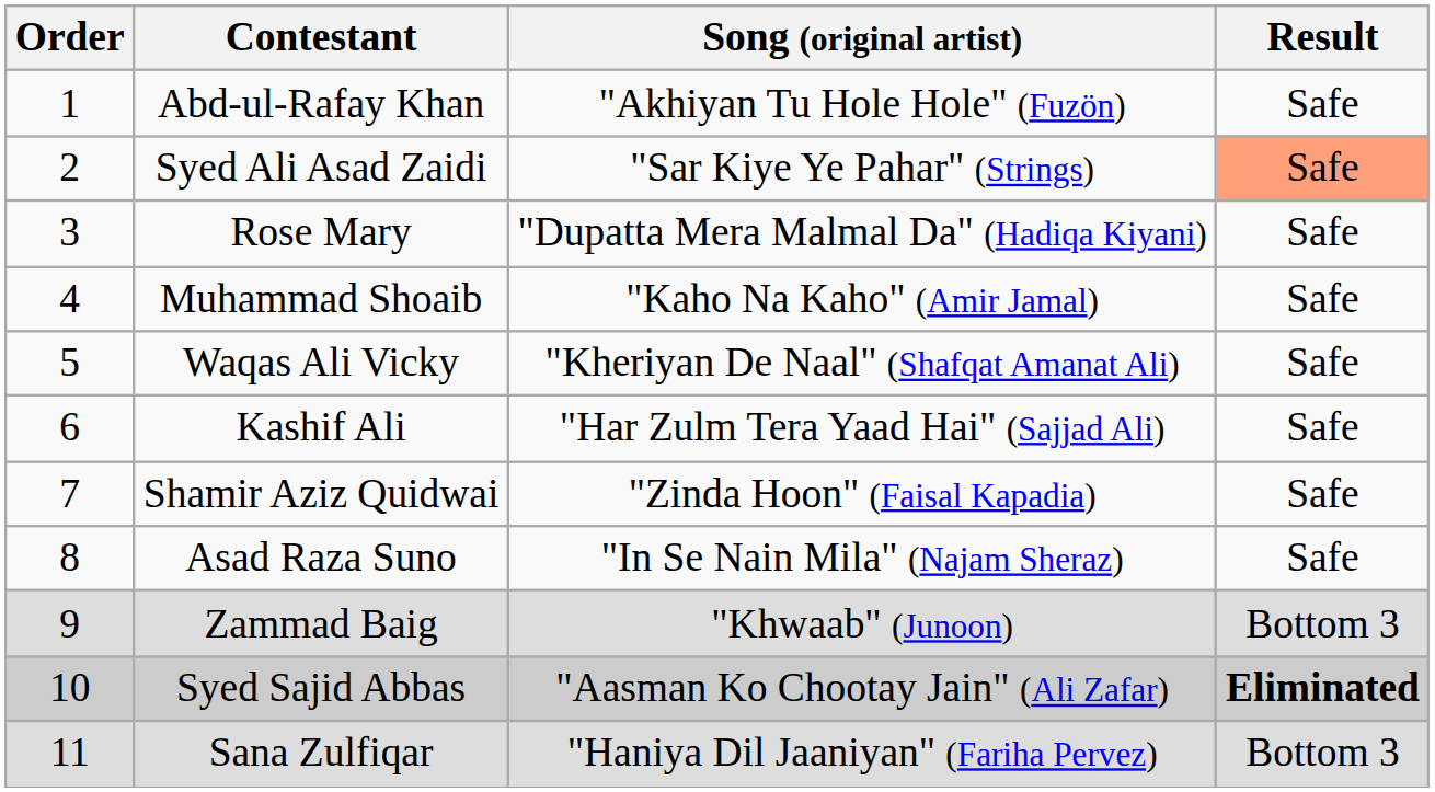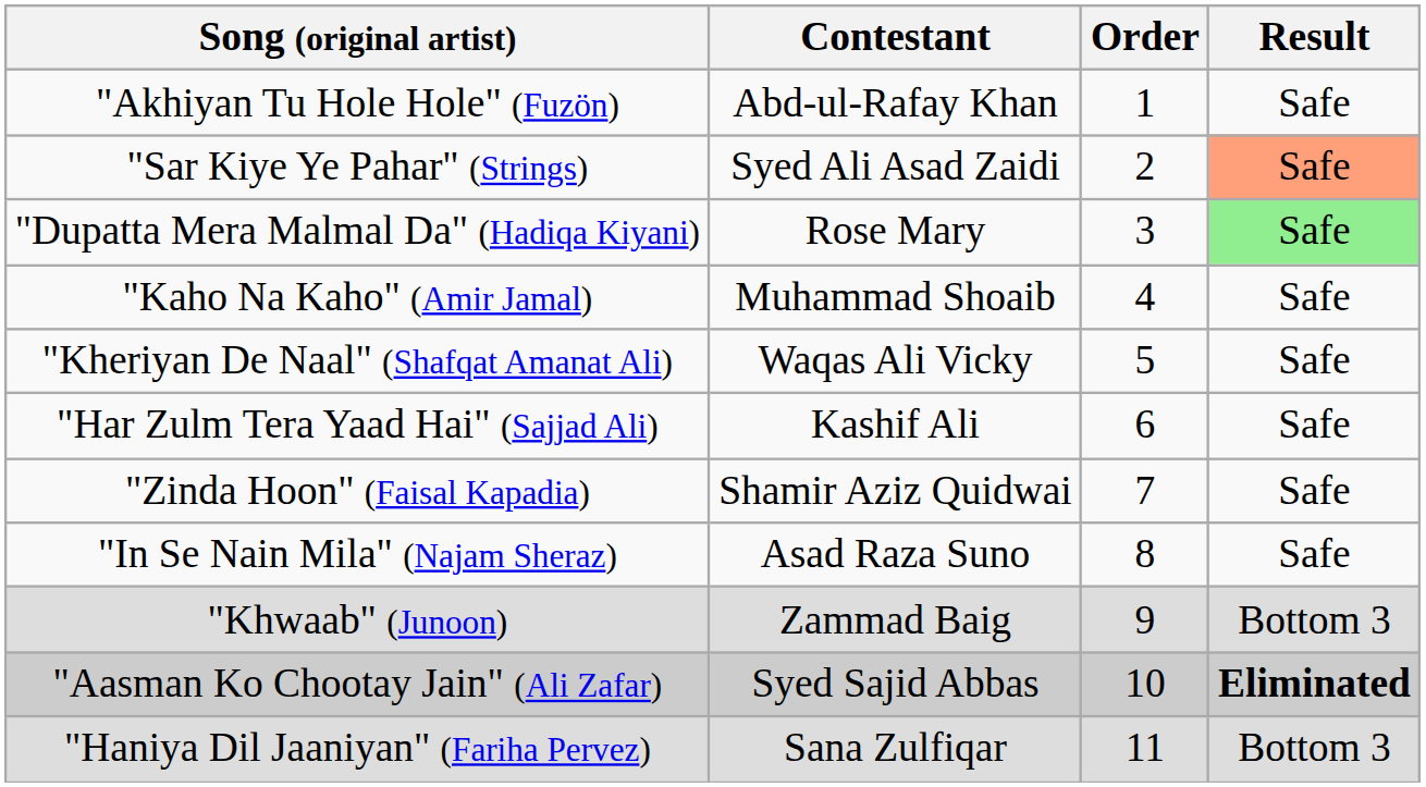 <table class="wikitable plainrowheaders" style="text-align:center;">
 <tr style="background:#f2f2f2;">
+<th scope="col">Song <small>(original artist)</small></th>
+<th scope="col">Contestant</th>
 <th scope="col">Order </th>
-<th scope="col">Contestant</th>
-<th scope="col">Song <small>(original artist)</small></th>
 <th scope="col">Result</th>
 </tr>
 <tr>
+<td>"Akhiyan Tu Hole Hole" <small>(<a href='#'>Fuzön</a>)</small></td>
+<td scope="row">Abd-ul-Rafay Khan</td>
 <td>1</td>
-<td scope="row">Abd-ul-Rafay Khan</td>
-<td>"Akhiyan Tu Hole Hole" <small>(<a href='#'>Fuzön</a>)</small></td>
 <td>Safe</td>
 </tr>
 <tr>
+<td>"Sar Kiye Ye Pahar" <small> (<a href='#'>Strings</a>)</small></td>
+<td scope="row">Syed Ali Asad Zaidi</td>
 <td>2</td>
-<td scope="row">Syed Ali Asad Zaidi</td>
-<td>"Sar Kiye Ye Pahar" <small> (<a href='#'>Strings</a>)</small></td>
 <td style="background: lightsalmon;">Safe</td>
 </tr>
 <tr>
+<td>"Dupatta Mera Malmal Da" <small>(<a href='#'>Hadiqa Kiyani</a>)</small></td>
+<td scope="row">Rose Mary</td>
 <td>3</td>
-<td scope="row">Rose Mary</td>
-<td>"Dupatta Mera Malmal Da" <small>(<a href='#'>Hadiqa Kiyani</a>)</small></td>
+<td style="background: lightgreen;">Safe</td>
+</tr>
+<tr>
+<td>"Kaho Na Kaho" <small>(<a href='#'>Amir Jamal</a>)</small></td>
+<td scope="row">Muhammad Shoaib</td>
+<td>4</td>
 <td>Safe</td>
 </tr>
 <tr>
-<td>4</td>
-<td scope="row">Muhammad Shoaib</td>
-<td>"Kaho Na Kaho" <small>(<a href='#'>Amir Jamal</a>)</small></td>
+<td>"Kheriyan De Naal" <small>(<a href='#'>Shafqat Amanat Ali</a>)</small></td>
+<td scope="row">Waqas Ali Vicky</td>
+<td>5</td>
 <td>Safe</td>
 </tr>
 <tr>
-<td>5</td>
-<td scope="row">Waqas Ali Vicky</td>
-<td>"Kheriyan De Naal" <small>(<a href='#'>Shafqat Amanat Ali</a>)</small></td>
+<td>"Har Zulm Tera Yaad Hai" <small>(<a href='#'>Sajjad Ali</a>)</small></td>
+<td scope="row">Kashif Ali</td>
+<td>6</td>
 <td>Safe</td>
 </tr>
 <tr>
-<td>6</td>
-<td scope="row">Kashif Ali</td>
-<td>"Har Zulm Tera Yaad Hai" <small>(<a href='#'>Sajjad Ali</a>)</small></td>
+<td>"Zinda Hoon" <small>(<a href='#'>Faisal Kapadia</a>)</small></td>
+<td scope="row">Shamir Aziz Quidwai</td>
+<td>7</td>
 <td>Safe</td>
 </tr>
 <tr>
-<td>7</td>
-<td scope="row">Shamir Aziz Quidwai</td>
-<td>"Zinda Hoon" <small>(<a href='#'>Faisal Kapadia</a>)</small></td>
-<td>Safe</td>
-</tr>
-<tr>
+<td>"In Se Nain Mila" <small>(<a href='#'>Najam Sheraz</a>)</small></td>
+<td scope="row">Asad Raza Suno</td>
 <td>8</td>
-<td scope="row">Asad Raza Suno</td>
-<td>"In Se Nain Mila" <small>(<a href='#'>Najam Sheraz</a>)</small></td>
 <td>Safe</td>
 </tr>
 <tr style="background:#ddd;">
+<td>"Khwaab" <small>(<a href='#'>Junoon</a>)</small></td>
+<td scope="row">Zammad Baig</td>
 <td>9</td>
-<td scope="row">Zammad Baig</td>
-<td>"Khwaab" <small>(<a href='#'>Junoon</a>)</small></td>
 <td>Bottom 3</td>
 </tr>
 <tr style="background:#ccc;">
+<td>"Aasman Ko Chootay Jain" <small>(<a href='#'>Ali Zafar</a>)</small></td>
+<td scope="row">Syed Sajid Abbas</td>
 <td>10</td>
-<td scope="row">Syed Sajid Abbas</td>
-<td>"Aasman Ko Chootay Jain" <small>(<a href='#'>Ali Zafar</a>)</small></td>
 <td><strong>Eliminated</strong></td>
 </tr>
 <tr style="background:#ddd;">
+<td>"Haniya Dil Jaaniyan" <small>(<a href='#'>Fariha Pervez</a>)</small></td>
+<td scope="row">Sana Zulfiqar</td>
 <td>11</td>
-<td scope="row">Sana Zulfiqar</td>
-<td>"Haniya Dil Jaaniyan" <small>(<a href='#'>Fariha Pervez</a>)</small></td>
 <td>Bottom 3</td>
 </tr>
 </table>
